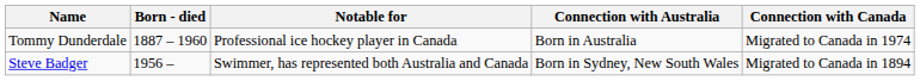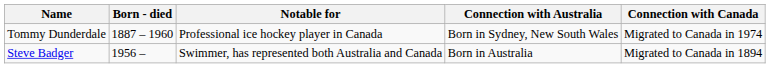 <table class="wikitable">
 <tr>
 <th>Name</th>
 <th>Born - died</th>
 <th>Notable for</th>
 <th>Connection with Australia</th>
 <th>Connection with Canada</th>
 </tr>
 <tr>
 <td>Tommy Dunderdale</td>
 <td>1887 – 1960</td>
 <td>Professional ice hockey player in Canada</td>
-<td>Born in Australia</td>
+<td>Born in Sydney, New South Wales</td>
 <td>Migrated to Canada in 1974</td>
 </tr>
 <tr>
 <td><a href='#'>Steve Badger</a></td>
 <td>1956 –</td>
 <td>Swimmer, has represented both Australia and Canada</td>
-<td>Born in Sydney, New South Wales</td>
+<td>Born in Australia</td>
 <td>Migrated to Canada in 1894</td>
 </tr>
 </table>
